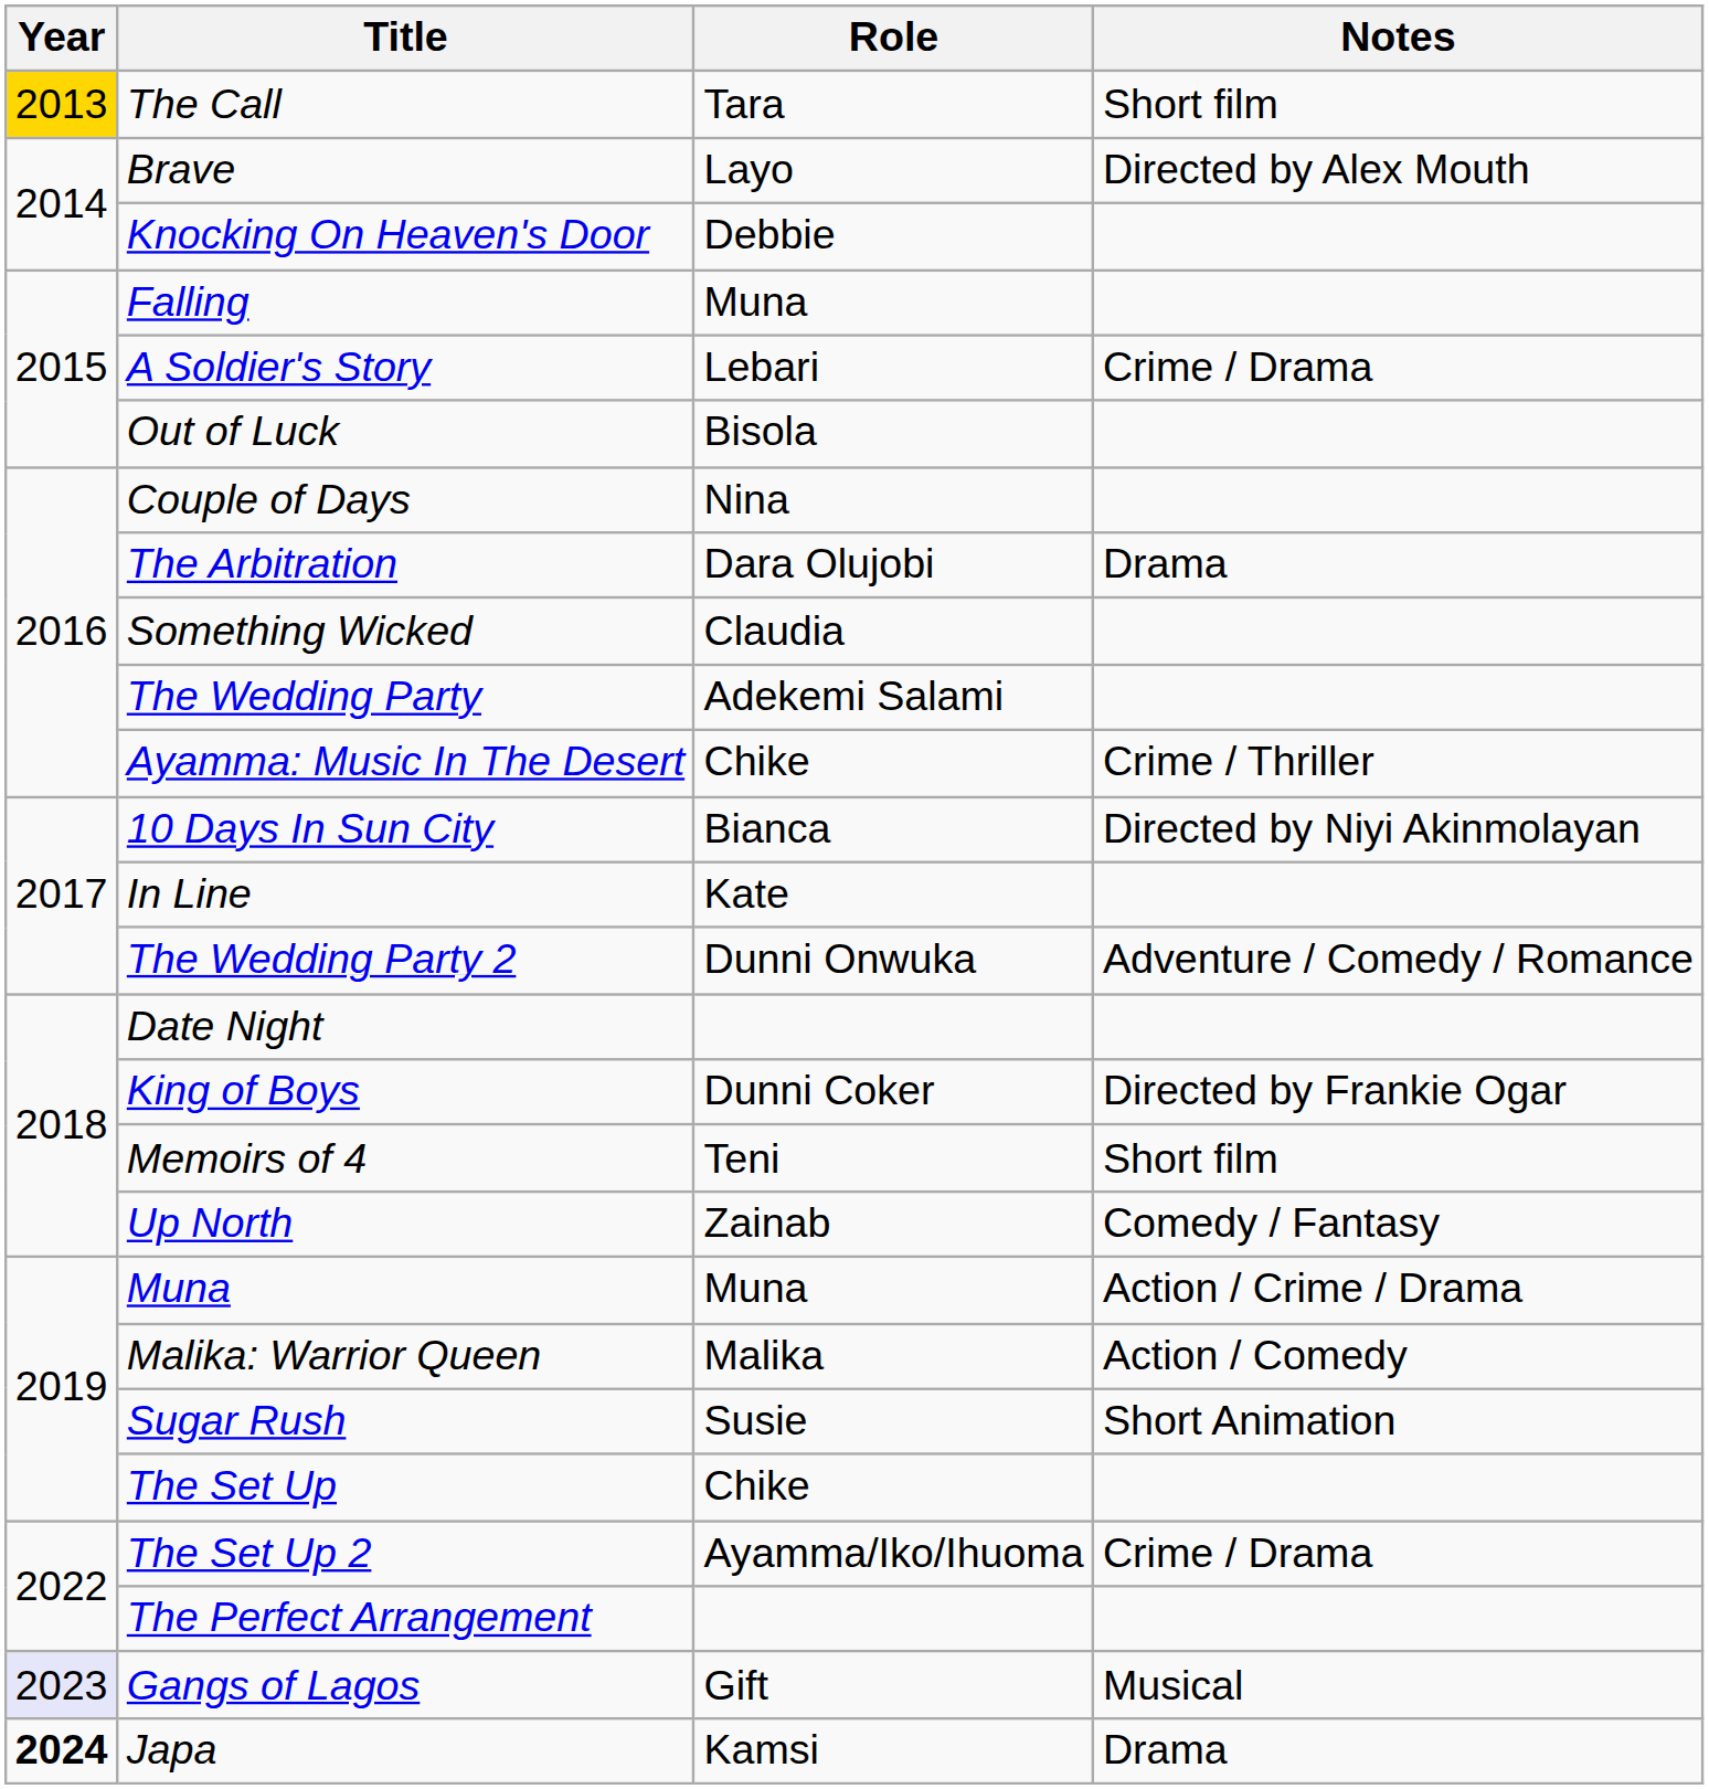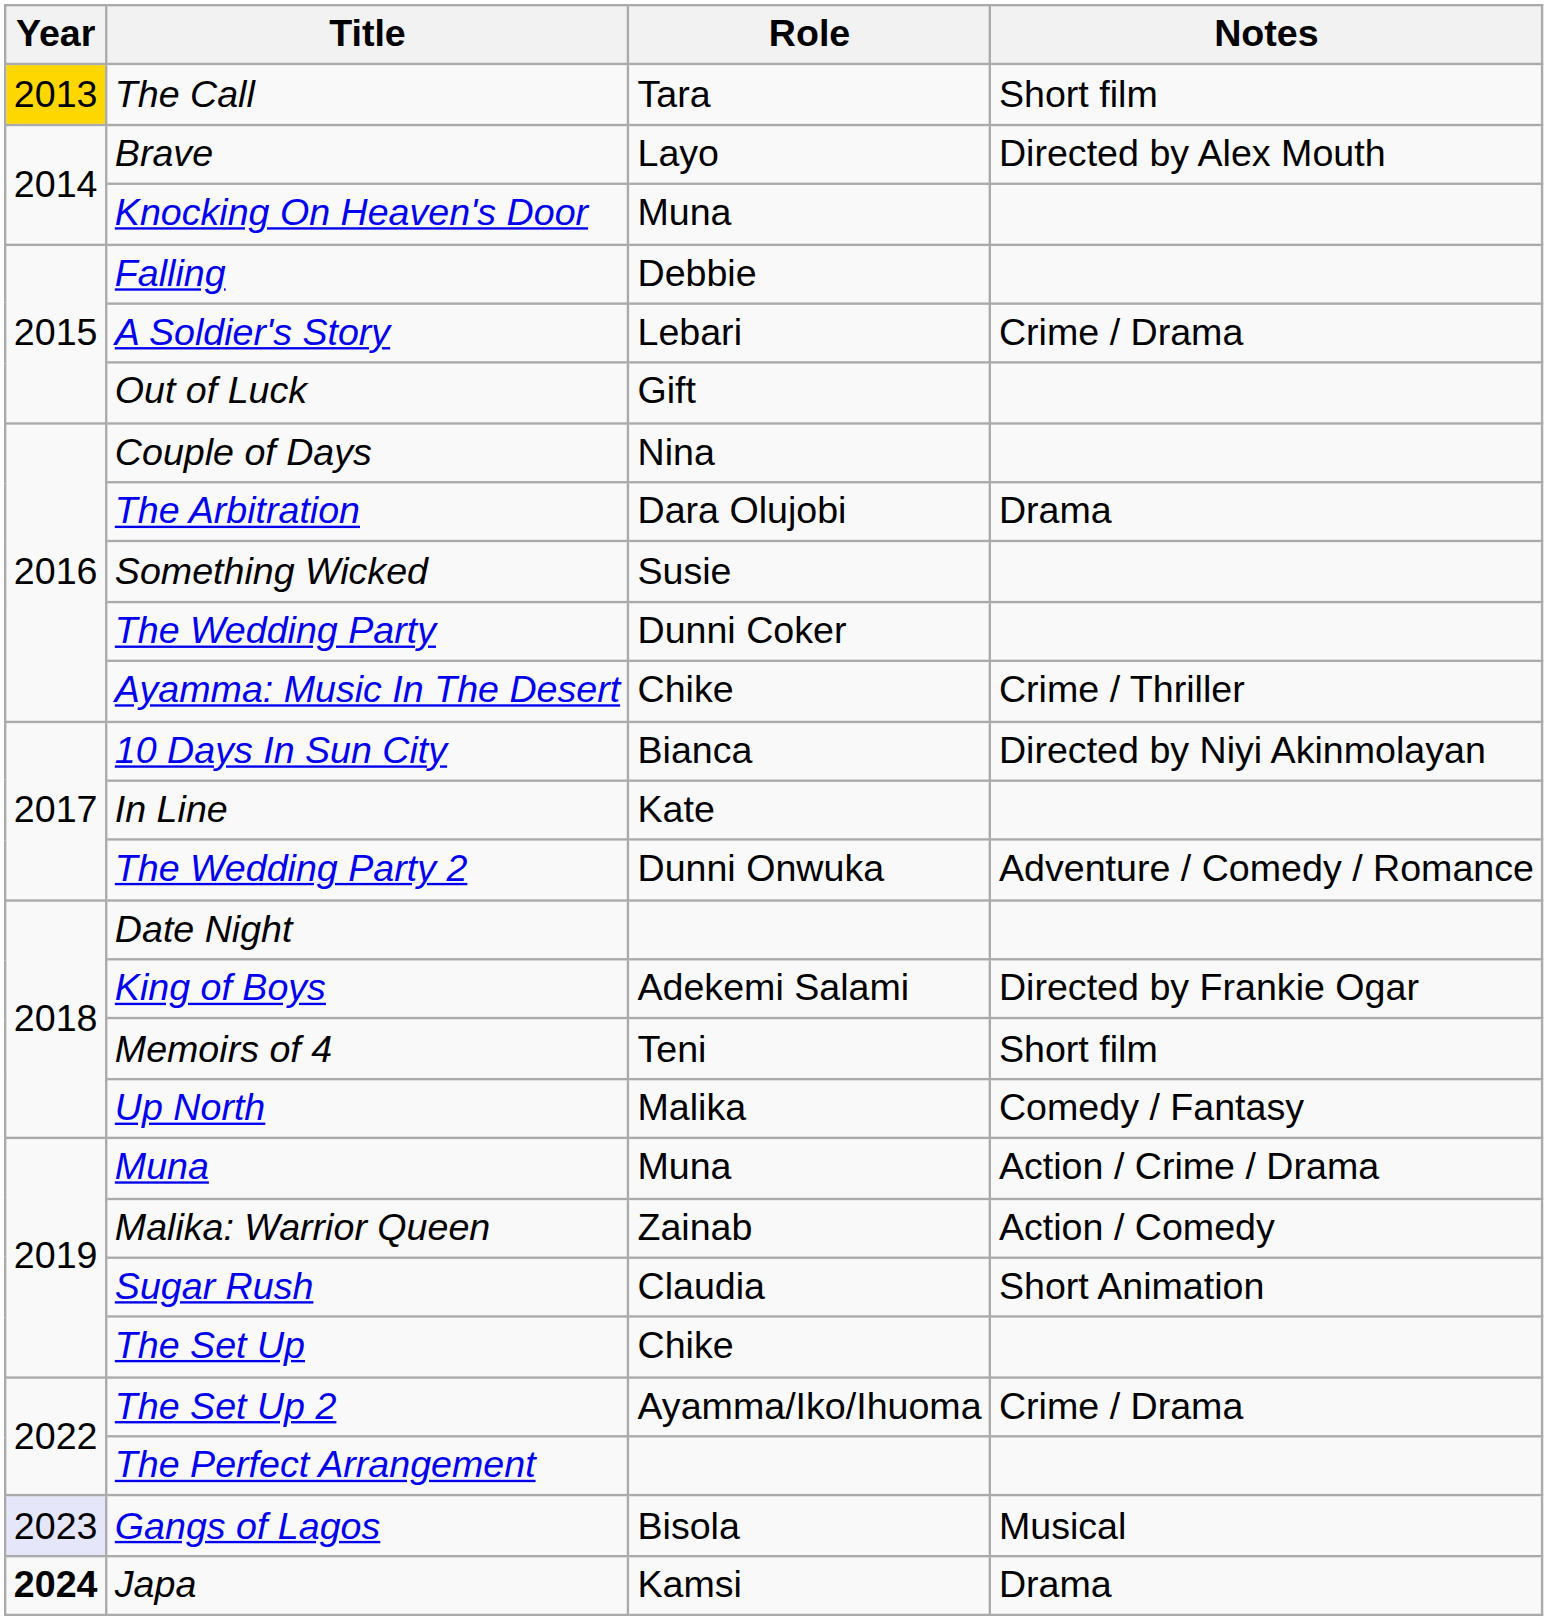 <table class="wikitable">
 <tr>
 <th>Year</th>
 <th>Title</th>
 <th>Role</th>
 <th>Notes</th>
 </tr>
 <tr>
 <td style="background: gold;">2013</td>
 <td><em>The Call</em></td>
 <td>Tara</td>
 <td>Short film</td>
 </tr>
 <tr>
 <td rowspan="2">2014</td>
 <td><em>Brave</em></td>
 <td>Layo</td>
 <td>Directed by Alex Mouth</td>
 </tr>
 <tr>
 <td><em><a href='#'>Knocking On Heaven's Door</a></em></td>
-<td>Debbie</td>
+<td>Muna</td>
 <td></td>
 </tr>
 <tr>
 <td rowspan="3">2015</td>
 <td><em><a href='#'>Falling</a></em></td>
-<td>Muna</td>
+<td>Debbie</td>
 <td></td>
 </tr>
 <tr>
 <td><em><a href='#'>A Soldier's Story</a></em></td>
 <td>Lebari</td>
 <td>Crime / Drama</td>
 </tr>
 <tr>
 <td><em>Out of Luck</em></td>
-<td>Bisola</td>
+<td>Gift</td>
 <td></td>
 </tr>
 <tr>
 <td rowspan="5">2016</td>
 <td><em>Couple of Days</em></td>
 <td>Nina</td>
 <td></td>
 </tr>
 <tr>
 <td><em><a href='#'>The Arbitration</a></em></td>
 <td>Dara Olujobi</td>
 <td>Drama</td>
 </tr>
 <tr>
 <td><em>Something Wicked</em></td>
-<td>Claudia</td>
+<td>Susie</td>
 <td></td>
 </tr>
 <tr>
 <td><em><a href='#'>The Wedding Party</a></em></td>
-<td>Adekemi Salami</td>
+<td>Dunni Coker</td>
 <td></td>
 </tr>
 <tr>
 <td><em><a href='#'>Ayamma: Music In The Desert</a></em></td>
 <td>Chike</td>
 <td>Crime / Thriller</td>
 </tr>
 <tr>
 <td rowspan="3">2017</td>
 <td><em><a href='#'>10 Days In Sun City</a></em></td>
 <td>Bianca</td>
 <td>Directed by Niyi Akinmolayan</td>
 </tr>
 <tr>
 <td><em>In Line</em></td>
 <td>Kate</td>
 <td></td>
 </tr>
 <tr>
 <td><em><a href='#'>The Wedding Party 2</a></em></td>
 <td>Dunni Onwuka</td>
 <td>Adventure / Comedy / Romance</td>
 </tr>
 <tr>
 <td rowspan="4">2018</td>
 <td><em>Date Night</em></td>
 <td></td>
 <td></td>
 </tr>
 <tr>
 <td><em><a href='#'>King of Boys</a></em></td>
-<td>Dunni Coker</td>
+<td>Adekemi Salami</td>
 <td>Directed by Frankie Ogar</td>
 </tr>
 <tr>
 <td><em> Memoirs of 4</em></td>
 <td>Teni</td>
 <td>Short film</td>
 </tr>
 <tr>
 <td><em><a href='#'>Up North</a></em></td>
-<td>Zainab</td>
+<td>Malika</td>
 <td>Comedy / Fantasy</td>
 </tr>
 <tr>
 <td rowspan="4">2019</td>
 <td><a href='#'><em> Muna</em></a></td>
 <td>Muna</td>
 <td>Action / Crime / Drama</td>
 </tr>
 <tr>
 <td><em> Malika: Warrior Queen</em></td>
-<td>Malika</td>
+<td>Zainab</td>
 <td>Action / Comedy</td>
 </tr>
 <tr>
 <td><em><a href='#'>Sugar Rush</a></em></td>
-<td>Susie</td>
+<td>Claudia</td>
 <td>Short Animation</td>
 </tr>
 <tr>
 <td><em><a href='#'>The Set Up</a></em></td>
 <td>Chike</td>
 <td></td>
 </tr>
 <tr>
 <td rowspan="2">2022</td>
 <td><em><a href='#'>The Set Up 2</a></em></td>
 <td>Ayamma/Iko/Ihuoma</td>
 <td>Crime / Drama</td>
 </tr>
 <tr>
 <td><em><a href='#'>The Perfect Arrangement</a></em></td>
 <td></td>
 <td></td>
 </tr>
 <tr>
 <td style="background: lavender;">2023</td>
 <td><em><a href='#'>Gangs of Lagos</a></em></td>
-<td>Gift</td>
+<td>Bisola</td>
 <td>Musical</td>
 </tr>
 <tr>
 <td><strong>2024</strong></td>
 <td><em>Japa</em></td>
 <td>Kamsi</td>
 <td>Drama</td>
 </tr>
 </table>
